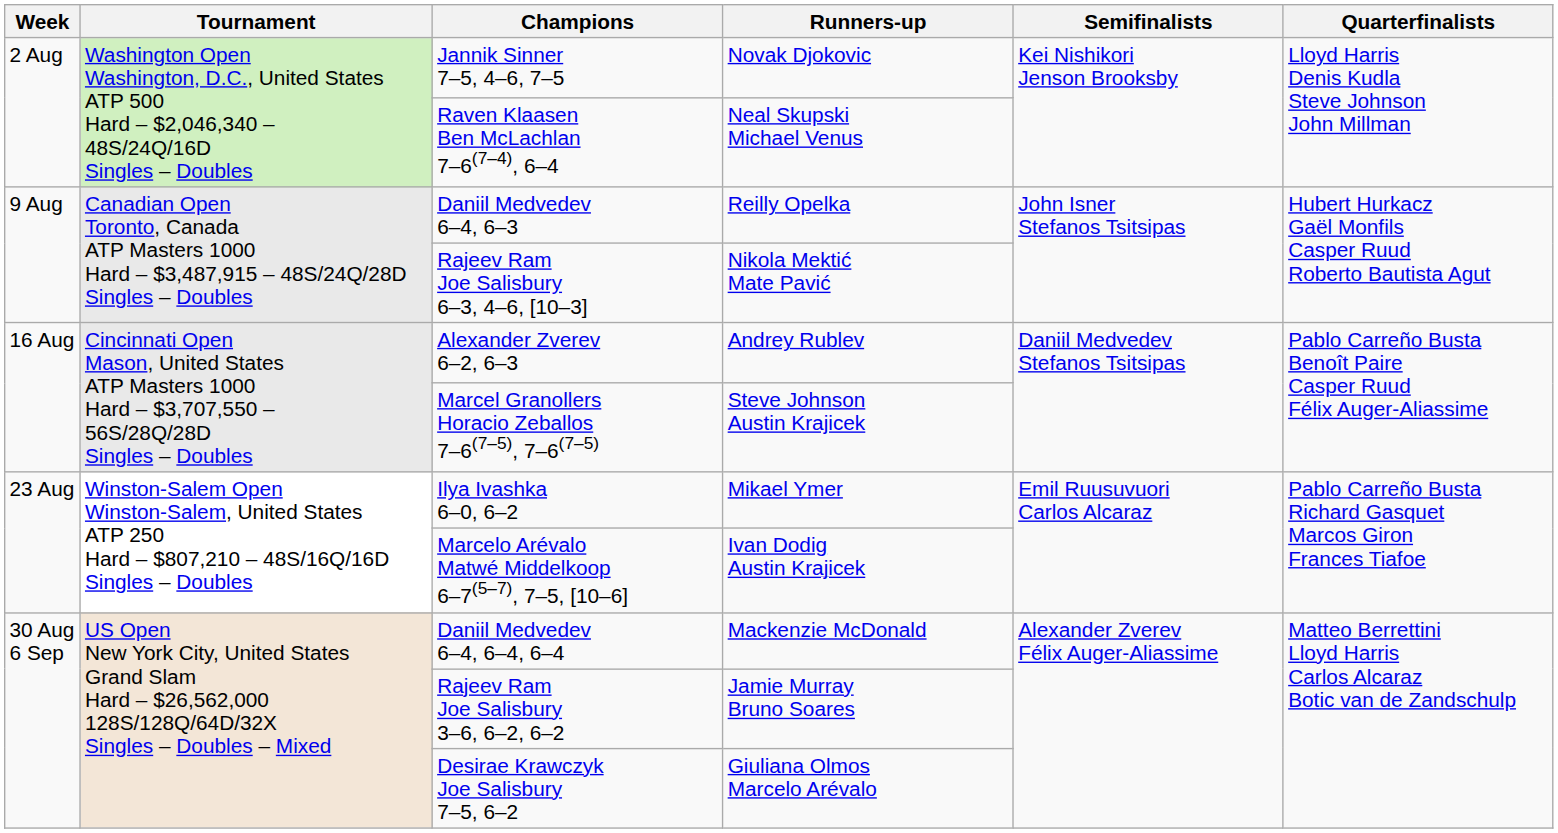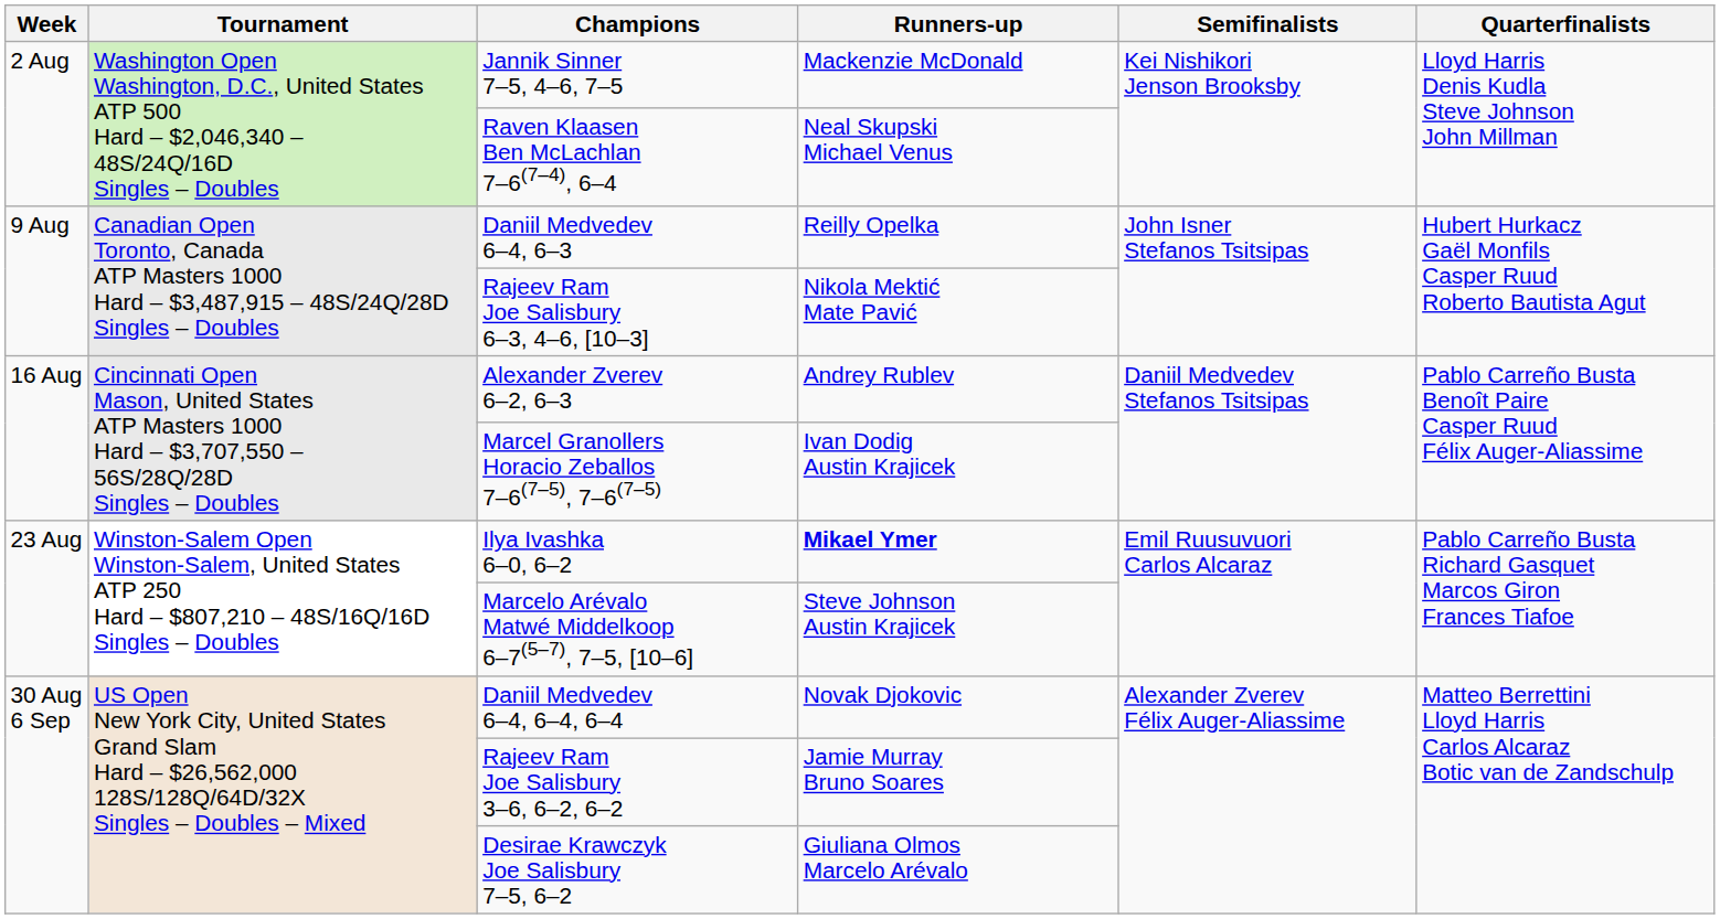 <table class=wikitable style=font-size:95%>
 <tr>
 <th style="width:48px;">Week</th>
 <th style="width:250px;">Tournament</th>
 <th style="width:205px;">Champions</th>
 <th style="width:205px;">Runners-up</th>
 <th style="width:190px;">Semifinalists</th>
 <th style="width:190px;">Quarterfinalists</th>
 </tr>
 <tr valign=top>
 <td rowspan=2>2 Aug</td>
 <td style="background:#d0f0c0;" rowspan=2><a href='#'>Washington Open</a><br> <a href='#'>Washington, D.C.</a>, United States<br>ATP 500<br> Hard – $2,046,340 – <br> 48S/24Q/16D <br> <a href='#'>Singles</a> – <a href='#'>Doubles</a></td>
 <td> <a href='#'>Jannik Sinner</a><br> 7–5, 4–6, 7–5</td>
-<td> <a href='#'>Novak Djokovic</a></td>
+<td> <a href='#'>Mackenzie McDonald</a></td>
 <td rowspan=2> <a href='#'>Kei Nishikori</a> <br> <a href='#'>Jenson Brooksby</a></td>
 <td rowspan=2> <a href='#'>Lloyd Harris</a> <br>  <a href='#'>Denis Kudla</a>  <br>  <a href='#'>Steve Johnson</a> <br>  <a href='#'>John Millman</a></td>
 </tr>
 <tr valign=top>
 <td> <a href='#'>Raven Klaasen</a> <br>  <a href='#'>Ben McLachlan</a> <br>7–6<sup>(7–4)</sup>, 6–4</td>
 <td> <a href='#'>Neal Skupski</a> <br>  <a href='#'>Michael Venus</a></td>
 </tr>
 <tr valign=top>
 <td rowspan=2>9 Aug</td>
 <td style="background:#e9e9e9;" rowspan=2><a href='#'>Canadian Open</a><br> <a href='#'>Toronto</a>, Canada<br>ATP Masters 1000<br> Hard – $3,487,915 – 48S/24Q/28D <br> <a href='#'>Singles</a> – <a href='#'>Doubles</a></td>
 <td> <a href='#'>Daniil Medvedev</a> <br> 6–4, 6–3</td>
 <td> <a href='#'>Reilly Opelka</a></td>
 <td rowspan=2> <a href='#'>John Isner</a> <br>  <a href='#'>Stefanos Tsitsipas</a></td>
 <td rowspan=2> <a href='#'>Hubert Hurkacz</a> <br>  <a href='#'>Gaël Monfils</a> <br>  <a href='#'>Casper Ruud</a> <br>  <a href='#'>Roberto Bautista Agut</a></td>
 </tr>
 <tr valign=top>
 <td> <a href='#'>Rajeev Ram</a> <br>  <a href='#'>Joe Salisbury</a><br>6–3, 4–6, [10–3]</td>
 <td> <a href='#'>Nikola Mektić</a> <br>  <a href='#'>Mate Pavić</a></td>
 </tr>
 <tr valign=top>
 <td rowspan=2>16 Aug</td>
 <td style="background:#e9e9e9;" rowspan=2><a href='#'>Cincinnati Open</a><br> <a href='#'>Mason</a>, United States<br>ATP Masters 1000<br> Hard – $3,707,550 – <br> 56S/28Q/28D <br> <a href='#'>Singles</a> – <a href='#'>Doubles</a></td>
 <td> <a href='#'>Alexander Zverev</a> <br> 6–2, 6–3</td>
 <td> <a href='#'>Andrey Rublev</a></td>
 <td rowspan=2> <a href='#'>Daniil Medvedev</a> <br> <a href='#'>Stefanos Tsitsipas</a></td>
 <td rowspan=2> <a href='#'>Pablo Carreño Busta</a> <br> <a href='#'>Benoît Paire</a> <br> <a href='#'>Casper Ruud</a> <br> <a href='#'>Félix Auger-Aliassime</a></td>
 </tr>
 <tr valign=top>
 <td> <a href='#'>Marcel Granollers</a> <br>  <a href='#'>Horacio Zeballos</a><br>7–6<sup>(7–5)</sup>, 7–6<sup>(7–5)</sup></td>
-<td> <a href='#'>Steve Johnson</a> <br>  <a href='#'>Austin Krajicek</a></td>
+<td> <a href='#'>Ivan Dodig</a> <br>  <a href='#'>Austin Krajicek</a></td>
 </tr>
 <tr valign=top>
 <td rowspan=2>23 Aug</td>
 <td style="background:#fff;"rowspan=2><a href='#'>Winston-Salem Open</a><br> <a href='#'>Winston-Salem</a>, United States <br>ATP 250<br> Hard – $807,210 – 48S/16Q/16D <br> <a href='#'>Singles</a> – <a href='#'>Doubles</a></td>
 <td> <a href='#'>Ilya Ivashka</a> <br> 6–0, 6–2</td>
-<td> <a href='#'>Mikael Ymer</a></td>
+<td><strong> <a href='#'>Mikael Ymer</a></strong></td>
 <td rowspan=2> <a href='#'>Emil Ruusuvuori</a>  <br>  <a href='#'>Carlos Alcaraz</a></td>
 <td rowspan=2> <a href='#'>Pablo Carreño Busta</a> <br> <a href='#'>Richard Gasquet</a> <br> <a href='#'>Marcos Giron</a> <br>  <a href='#'>Frances Tiafoe</a></td>
 </tr>
 <tr valign=top>
 <td> <a href='#'>Marcelo Arévalo</a> <br>  <a href='#'>Matwé Middelkoop</a> <br>6–7<sup>(5–7)</sup>, 7–5, [10–6]</td>
-<td> <a href='#'>Ivan Dodig</a> <br>  <a href='#'>Austin Krajicek</a></td>
+<td> <a href='#'>Steve Johnson</a> <br>  <a href='#'>Austin Krajicek</a></td>
 </tr>
 <tr valign=top>
 <td rowspan=3>30 Aug<br> 6 Sep</td>
 <td style="background:#f3e6d7;" rowspan=3><a href='#'>US Open</a><br> New York City, United States<br>Grand Slam<br>Hard – $26,562,000 <br> 128S/128Q/64D/32X<br> <a href='#'>Singles</a> – <a href='#'>Doubles</a> – <a href='#'>Mixed</a></td>
 <td> <a href='#'>Daniil Medvedev</a> <br> 6–4, 6–4, 6–4</td>
-<td> <a href='#'>Mackenzie McDonald</a></td>
+<td> <a href='#'>Novak Djokovic</a></td>
 <td rowspan=3> <a href='#'>Alexander Zverev</a> <br>  <a href='#'>Félix Auger-Aliassime</a></td>
 <td rowspan=3> <a href='#'>Matteo Berrettini</a> <br> <a href='#'>Lloyd Harris</a> <br>  <a href='#'>Carlos Alcaraz</a> <br>  <a href='#'>Botic van de Zandschulp</a></td>
 </tr>
 <tr valign=top>
 <td> <a href='#'>Rajeev Ram</a> <br>  <a href='#'>Joe Salisbury</a> <br> 3–6, 6–2, 6–2</td>
 <td> <a href='#'>Jamie Murray</a> <br>  <a href='#'>Bruno Soares</a></td>
 </tr>
 <tr valign=top>
 <td> <a href='#'>Desirae Krawczyk</a> <br>  <a href='#'>Joe Salisbury</a> <br> 7–5, 6–2</td>
 <td> <a href='#'>Giuliana Olmos</a> <br>  <a href='#'>Marcelo Arévalo</a></td>
 </tr>
 </table>
